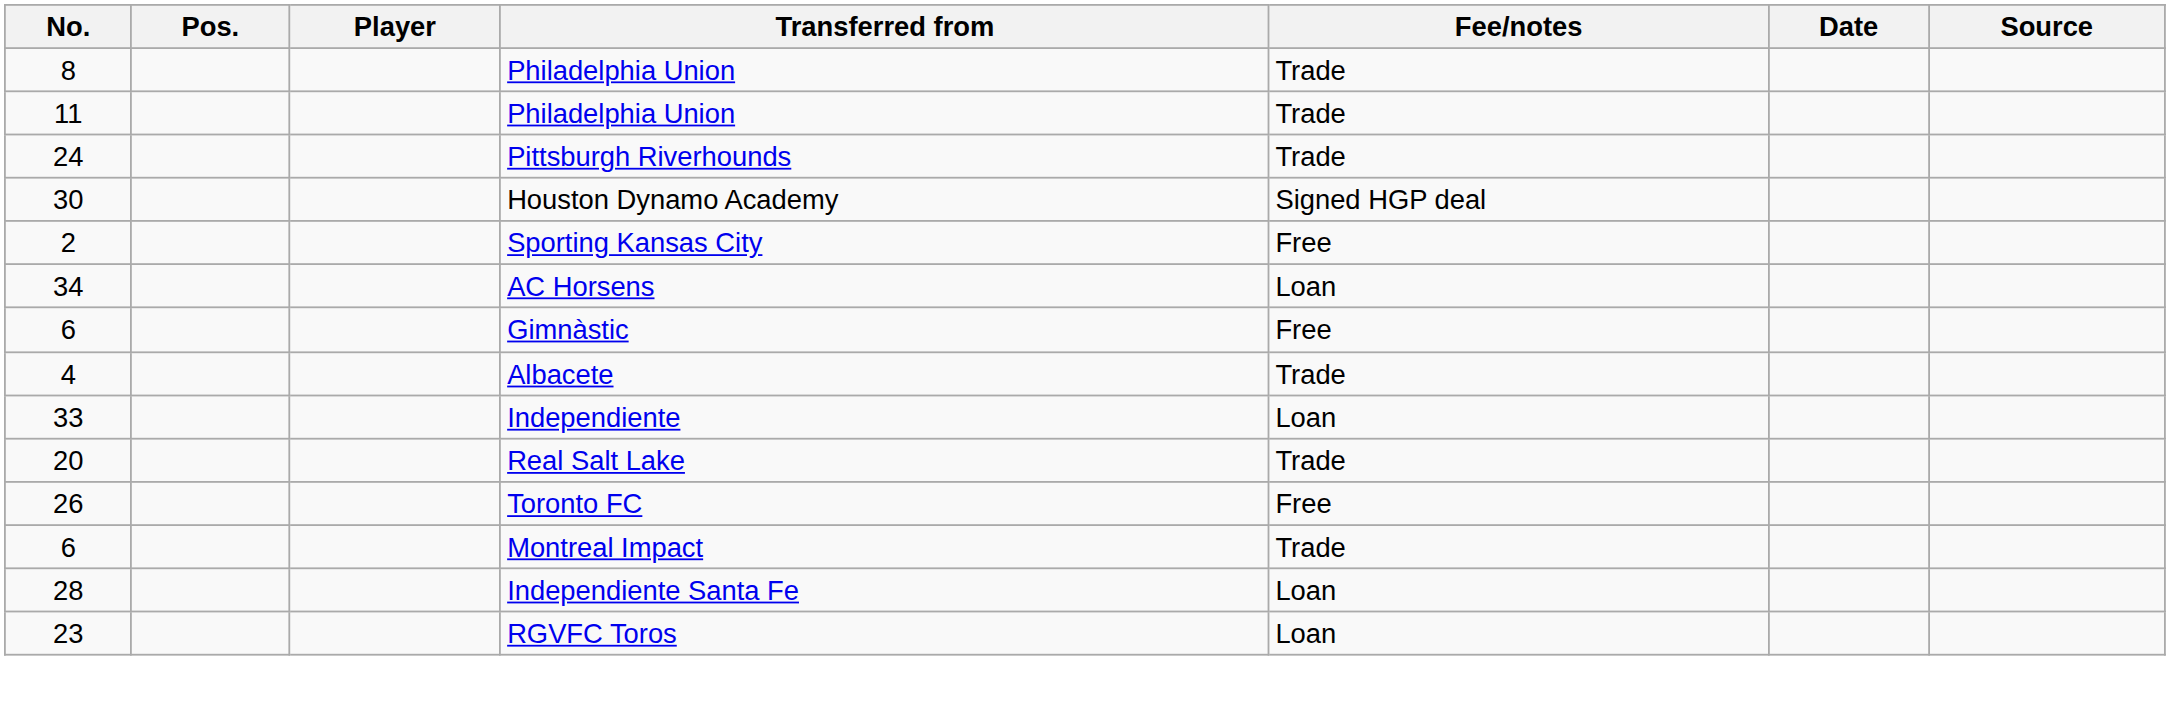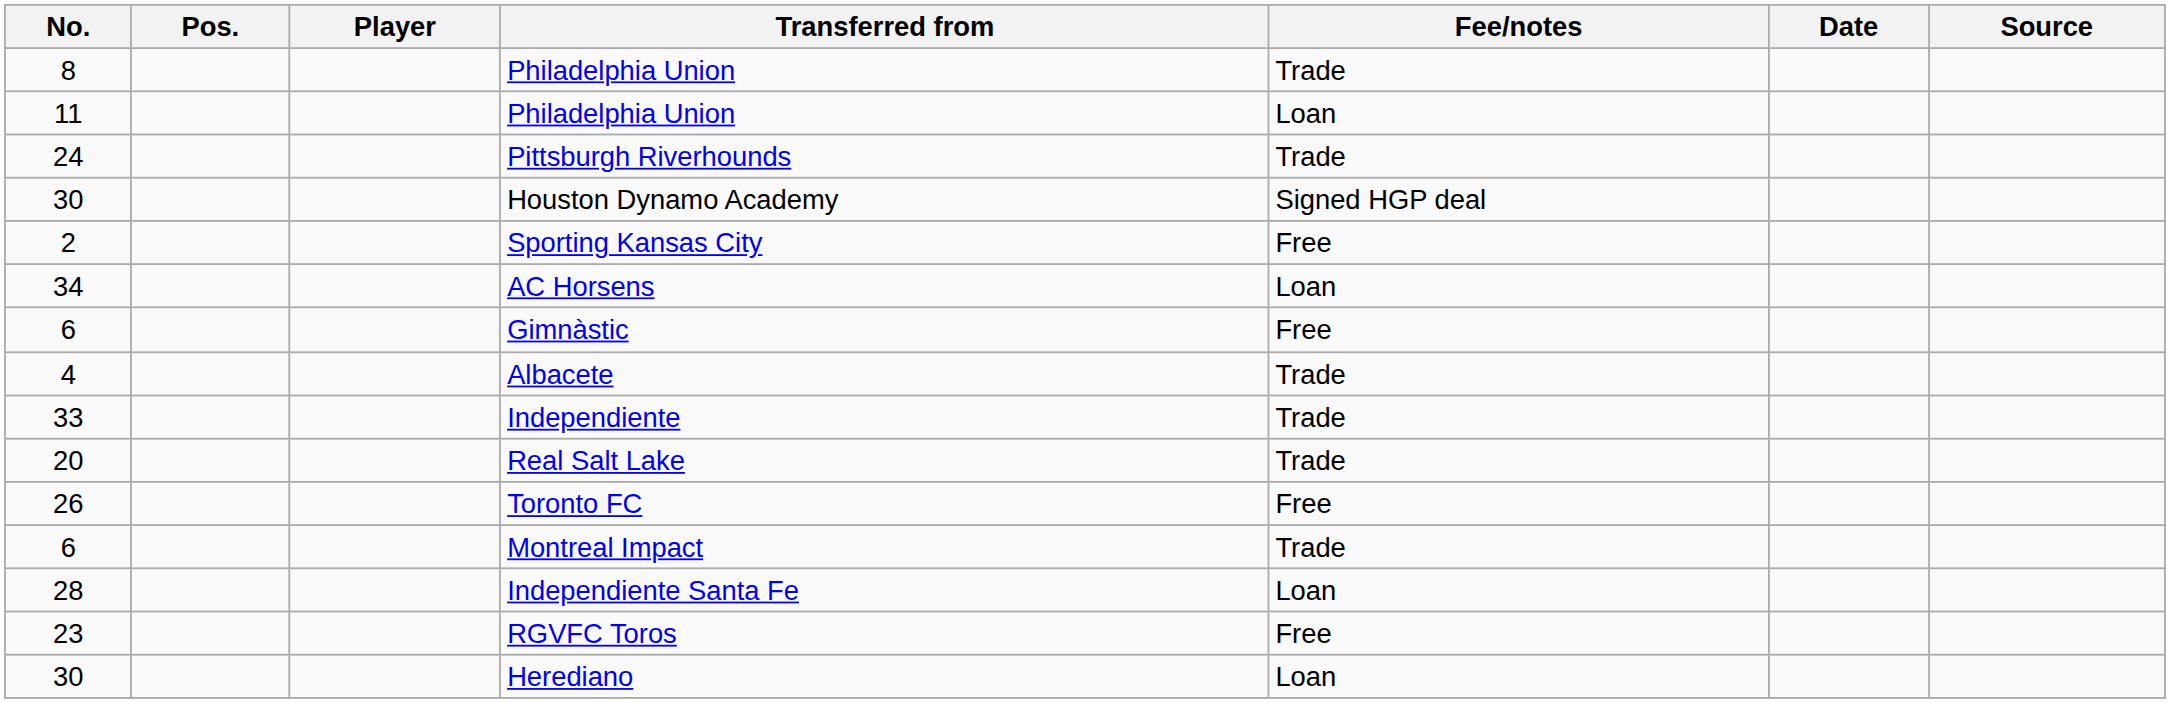 <table class="wikitable sortable" style="width:95%; text-align:center; font-size:95%; text-align:left;">
 <tr>
 <th>No.</th>
 <th><strong>Pos.</strong></th>
 <th><strong>Player</strong></th>
 <th><strong>Transferred from</strong></th>
 <th><strong>Fee/notes</strong></th>
 <th><strong>Date</strong></th>
 <th>Source</th>
 </tr>
 <tr>
 <td align=center>8</td>
 <td align=center></td>
 <td></td>
 <td> <a href='#'>Philadelphia Union</a></td>
 <td>Trade</td>
 <td></td>
 <td></td>
 </tr>
 <tr>
 <td align=center>11</td>
 <td align=center></td>
 <td></td>
 <td> <a href='#'>Philadelphia Union</a></td>
-<td>Trade</td>
+<td>Loan</td>
 <td></td>
 <td></td>
 </tr>
 <tr>
 <td align=center>24</td>
 <td align=center></td>
 <td></td>
 <td> <a href='#'>Pittsburgh Riverhounds</a></td>
 <td>Trade</td>
 <td></td>
 <td></td>
 </tr>
 <tr>
 <td align=center>30</td>
 <td align=center></td>
 <td></td>
 <td> Houston Dynamo Academy</td>
 <td>Signed HGP deal</td>
 <td></td>
 <td></td>
 </tr>
 <tr>
 <td align=center>2</td>
 <td align=center></td>
 <td></td>
 <td> <a href='#'>Sporting Kansas City</a></td>
 <td>Free</td>
 <td></td>
 <td></td>
 </tr>
 <tr>
 <td align=center>34</td>
 <td align=center></td>
 <td></td>
 <td> <a href='#'>AC Horsens</a></td>
 <td>Loan</td>
 <td></td>
 <td></td>
 </tr>
 <tr>
 <td align=center>6</td>
 <td align=center></td>
 <td></td>
 <td> <a href='#'>Gimnàstic</a></td>
 <td>Free</td>
 <td></td>
 <td></td>
 </tr>
 <tr>
 <td align=center>4</td>
 <td align=center></td>
 <td></td>
 <td> <a href='#'>Albacete</a></td>
 <td>Trade</td>
 <td></td>
 <td></td>
 </tr>
 <tr>
 <td align=center>33</td>
 <td align=center></td>
 <td></td>
 <td> <a href='#'>Independiente</a></td>
-<td>Loan</td>
+<td>Trade</td>
 <td></td>
 <td></td>
 </tr>
 <tr>
 <td align=center>20</td>
 <td align=center></td>
 <td></td>
 <td> <a href='#'>Real Salt Lake</a></td>
 <td>Trade</td>
 <td></td>
 <td></td>
 </tr>
 <tr>
 <td align=center>26</td>
 <td align=center></td>
 <td></td>
 <td> <a href='#'>Toronto FC</a></td>
 <td>Free</td>
 <td></td>
 <td></td>
 </tr>
 <tr>
 <td align=center>6</td>
 <td align=center></td>
 <td></td>
 <td> <a href='#'>Montreal Impact</a></td>
 <td>Trade</td>
 <td></td>
 <td></td>
 </tr>
 <tr>
 <td align=center>28</td>
 <td align=center></td>
 <td></td>
 <td> <a href='#'>Independiente Santa Fe</a></td>
 <td>Loan</td>
 <td></td>
 <td></td>
 </tr>
 <tr>
 <td align=center>23</td>
 <td align=center></td>
 <td></td>
 <td> <a href='#'>RGVFC Toros</a></td>
+<td>Free</td>
+<td></td>
+<td></td>
+</tr>
+<tr>
+<td align=center>30</td>
+<td align=center></td>
+<td></td>
+<td> <a href='#'>Herediano</a></td>
 <td>Loan</td>
 <td></td>
 <td></td>
 </tr>
 </table>
